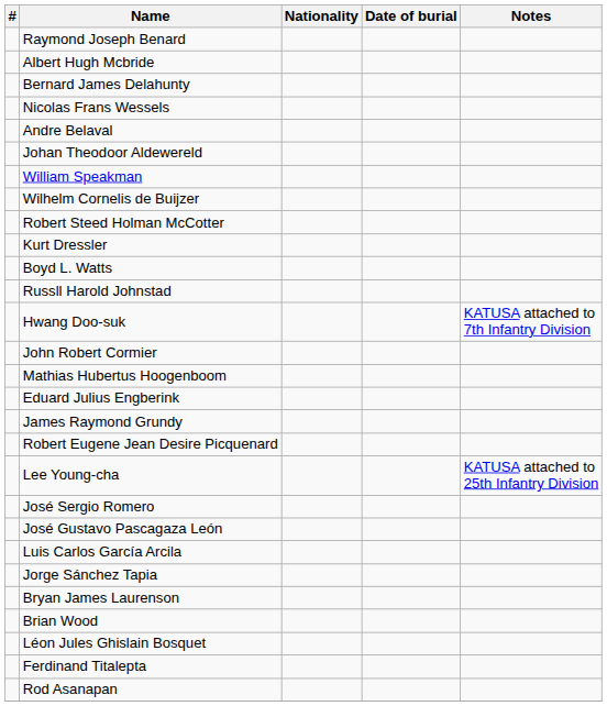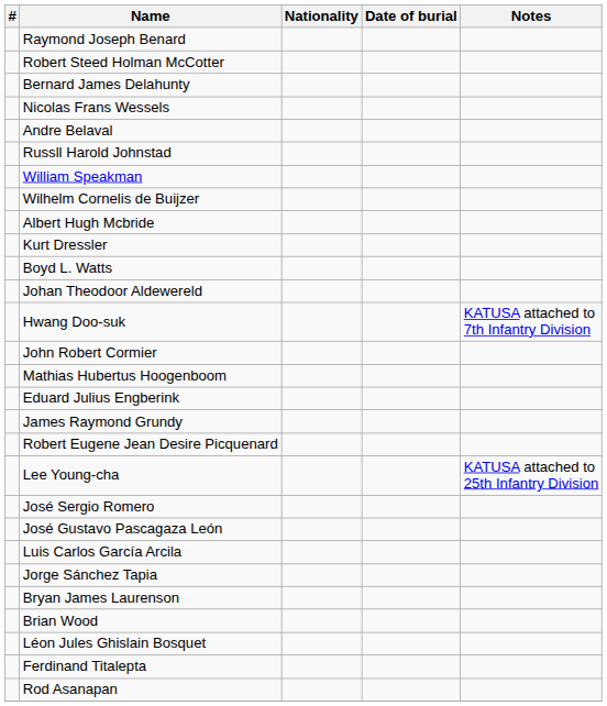 <table class="wikitable sortable">
 <tr>
 <th>#</th>
 <th>Name</th>
 <th>Nationality</th>
 <th>Date of burial</th>
 <th>Notes</th>
 </tr>
 <tr>
 <td></td>
 <td>Raymond Joseph Benard</td>
 <td></td>
 <td></td>
 <td></td>
 </tr>
 <tr>
 <td></td>
-<td>Albert Hugh Mcbride</td>
+<td>Robert Steed Holman McCotter</td>
 <td></td>
 <td></td>
 <td></td>
 </tr>
 <tr>
 <td></td>
 <td>Bernard James Delahunty</td>
 <td></td>
 <td></td>
 <td></td>
 </tr>
 <tr>
 <td></td>
 <td>Nicolas Frans Wessels</td>
 <td></td>
 <td></td>
 <td></td>
 </tr>
 <tr>
 <td></td>
 <td>Andre Belaval</td>
 <td></td>
 <td></td>
 <td></td>
 </tr>
 <tr>
 <td></td>
-<td>Johan Theodoor Aldewereld</td>
+<td>Russll Harold Johnstad</td>
 <td></td>
 <td></td>
 <td></td>
 </tr>
 <tr>
 <td></td>
 <td><a href='#'>William Speakman</a></td>
 <td></td>
 <td></td>
 <td></td>
 </tr>
 <tr>
 <td></td>
 <td>Wilhelm Cornelis de Buijzer</td>
 <td></td>
 <td></td>
 <td></td>
 </tr>
 <tr>
 <td></td>
-<td>Robert Steed Holman McCotter</td>
+<td>Albert Hugh Mcbride</td>
 <td></td>
 <td></td>
 <td></td>
 </tr>
 <tr>
 <td></td>
 <td>Kurt Dressler</td>
 <td></td>
 <td></td>
 <td></td>
 </tr>
 <tr>
 <td></td>
 <td>Boyd L. Watts</td>
 <td></td>
 <td></td>
 <td></td>
 </tr>
 <tr>
 <td></td>
-<td>Russll Harold Johnstad</td>
+<td>Johan Theodoor Aldewereld</td>
 <td></td>
 <td></td>
 <td></td>
 </tr>
 <tr>
 <td></td>
 <td>Hwang Doo-suk</td>
 <td></td>
 <td></td>
 <td><a href='#'>KATUSA</a> attached to<br><a href='#'>7th Infantry Division</a></td>
 </tr>
 <tr>
 <td></td>
 <td>John Robert Cormier</td>
 <td></td>
 <td></td>
 <td></td>
 </tr>
 <tr>
 <td></td>
 <td>Mathias Hubertus Hoogenboom</td>
 <td></td>
 <td></td>
 <td></td>
 </tr>
 <tr>
 <td></td>
 <td>Eduard Julius Engberink</td>
 <td></td>
 <td></td>
 <td></td>
 </tr>
 <tr>
 <td></td>
 <td>James Raymond Grundy</td>
 <td></td>
 <td></td>
 <td></td>
 </tr>
 <tr>
 <td></td>
 <td>Robert Eugene Jean Desire Picquenard</td>
 <td></td>
 <td></td>
 <td></td>
 </tr>
 <tr>
 <td></td>
 <td>Lee Young-cha</td>
 <td></td>
 <td></td>
 <td><a href='#'>KATUSA</a> attached to<br><a href='#'>25th Infantry Division</a></td>
 </tr>
 <tr>
 <td></td>
 <td>José Sergio Romero</td>
 <td></td>
 <td></td>
 <td></td>
 </tr>
 <tr>
 <td></td>
 <td>José Gustavo Pascagaza León</td>
 <td></td>
 <td></td>
 <td></td>
 </tr>
 <tr>
 <td></td>
 <td>Luis Carlos García Arcila</td>
 <td></td>
 <td></td>
 <td></td>
 </tr>
 <tr>
 <td></td>
 <td>Jorge Sánchez Tapia</td>
 <td></td>
 <td></td>
 <td></td>
 </tr>
 <tr>
 <td></td>
 <td>Bryan James Laurenson</td>
 <td></td>
 <td></td>
 <td></td>
 </tr>
 <tr>
 <td></td>
 <td>Brian Wood</td>
 <td></td>
 <td></td>
 <td></td>
 </tr>
 <tr>
 <td></td>
 <td>Léon Jules Ghislain Bosquet</td>
 <td></td>
 <td></td>
 <td></td>
 </tr>
 <tr>
 <td></td>
 <td>Ferdinand Titalepta</td>
 <td></td>
 <td></td>
 <td></td>
 </tr>
 <tr>
 <td></td>
 <td>Rod Asanapan</td>
 <td></td>
 <td></td>
 <td></td>
 </tr>
 <tr>
 </tr>
 </table>
